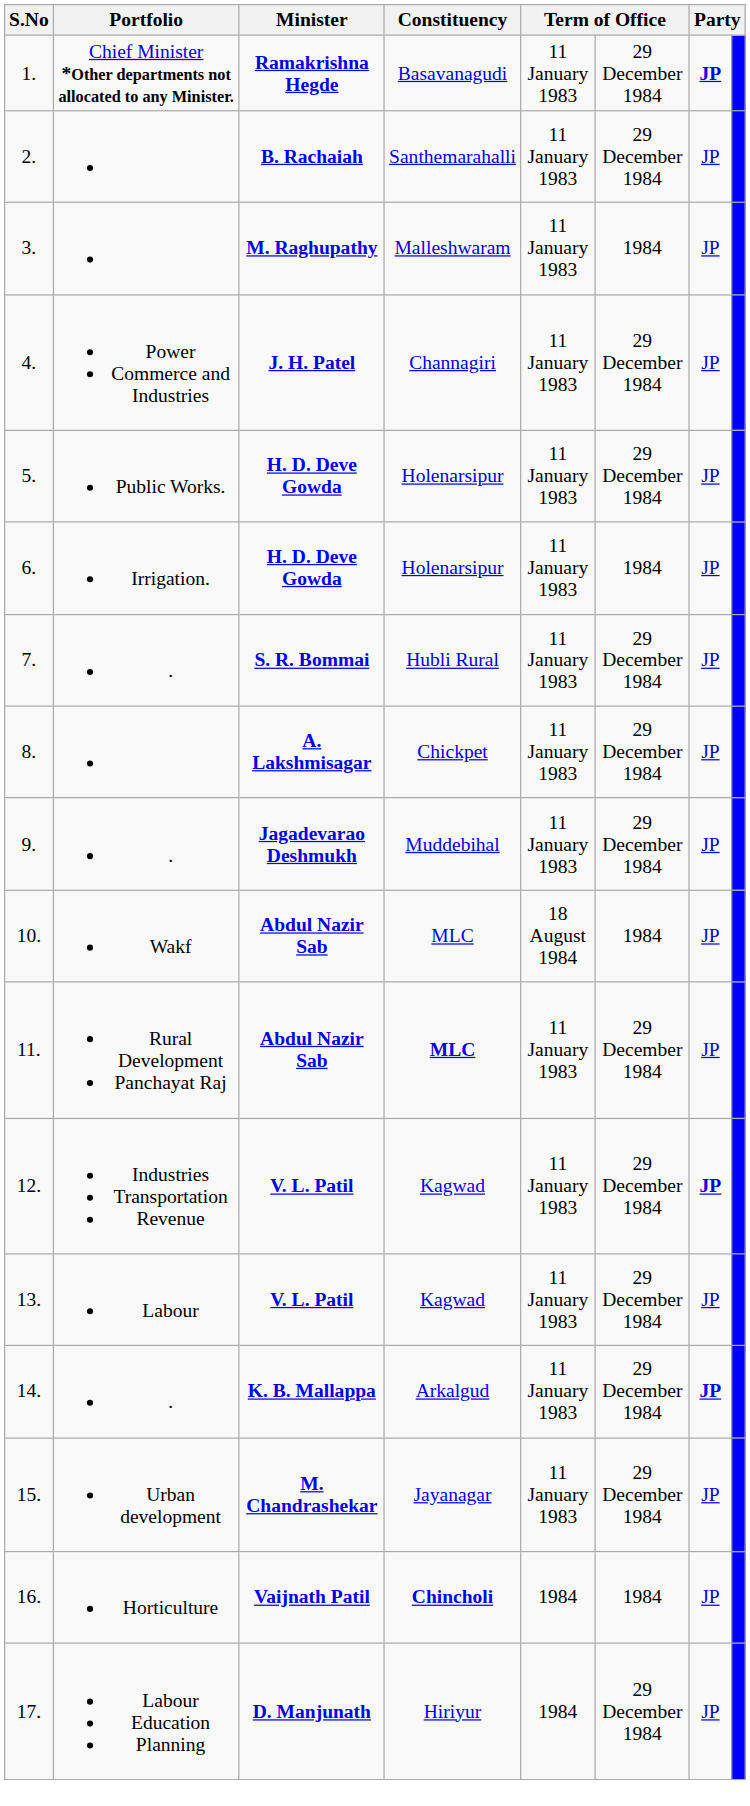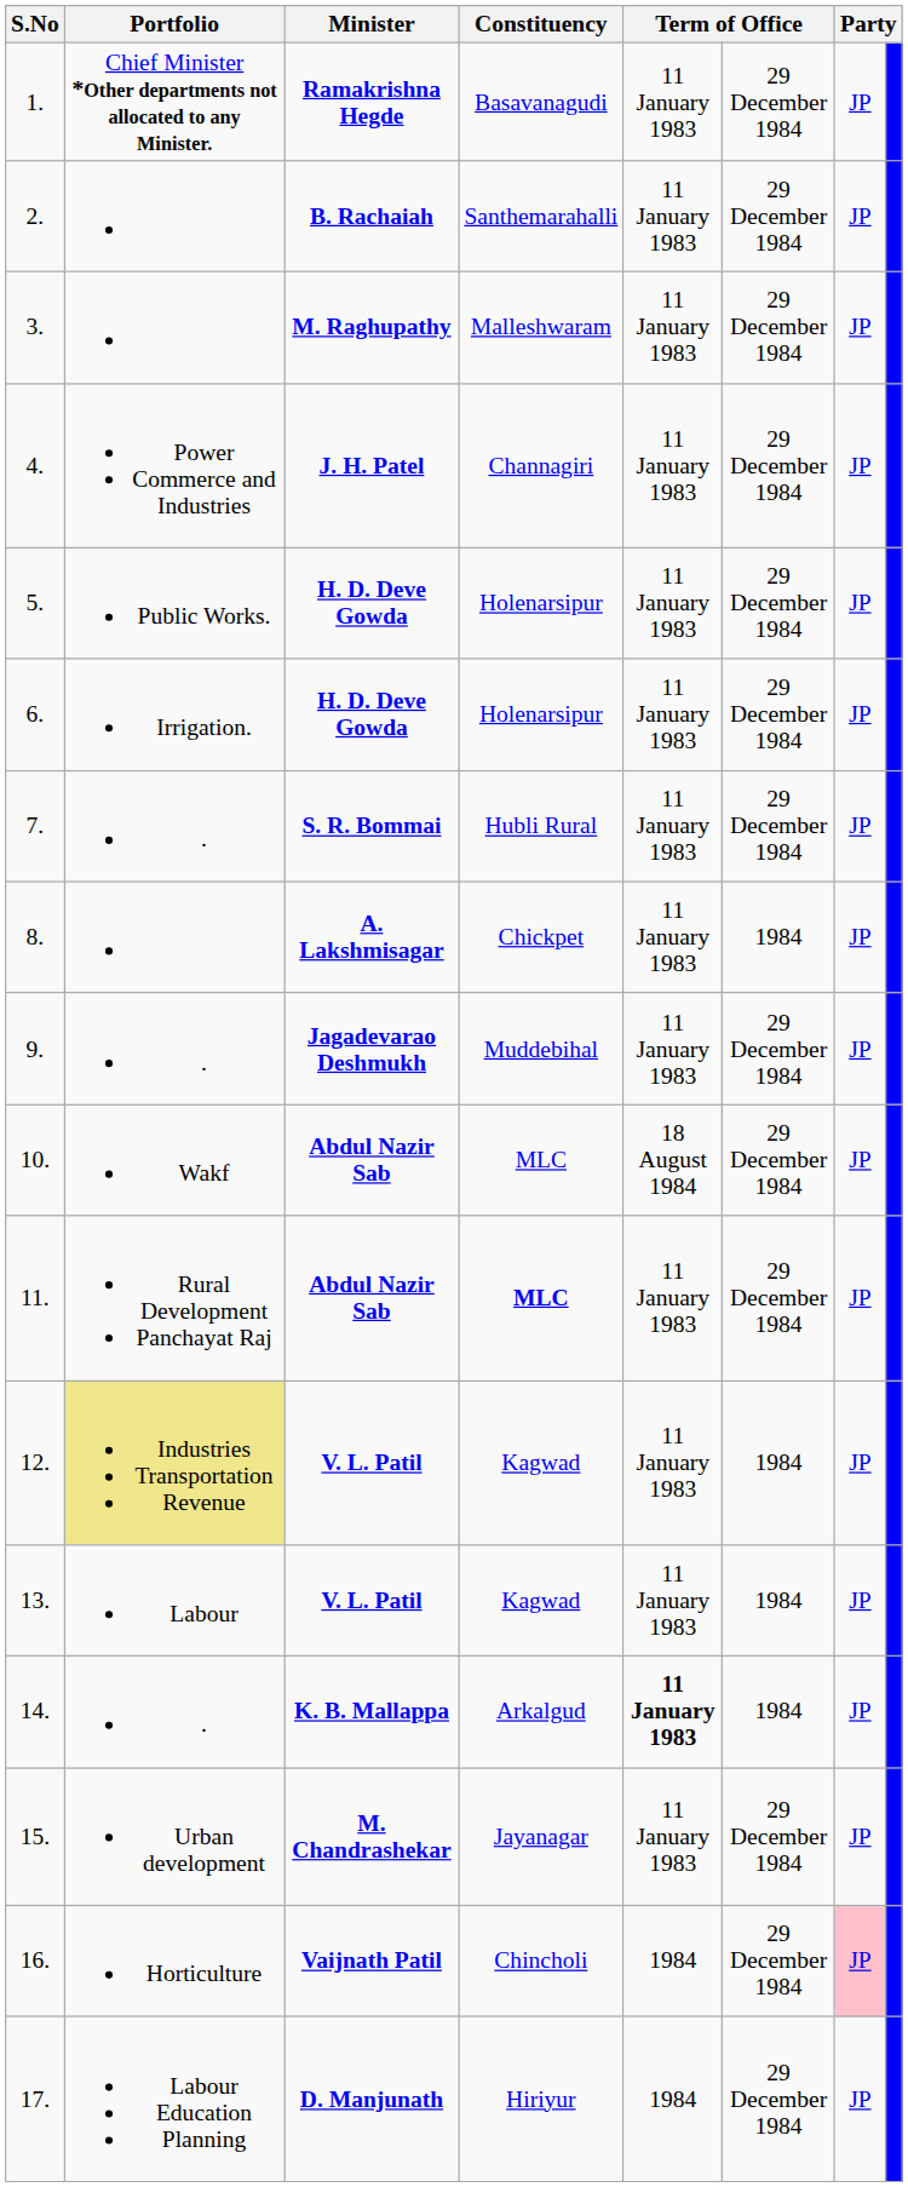 <table class="wikitable sortable" style="text-align:center;">
 <tr>
 <th>S.No</th>
 <th>Portfolio</th>
 <th>Minister</th>
 <th>Constituency</th>
 <th colspan="2">Term of Office</th>
 <th colspan="2" scope="col">Party</th>
 </tr>
 <tr>
 <td>1.</td>
 <td><a href='#'>Chief Minister</a><br><strong>*<small>Other departments not allocated to any Minister.</small></strong></td>
 <td><strong><a href='#'>Ramakrishna Hegde</a></strong></td>
 <td><a href='#'>Basavanagudi</a></td>
 <td>11 January 1983</td>
 <td>29 December 1984</td>
-<td><strong><a href='#'>JP</a></strong></td>
+<td><a href='#'>JP</a></td>
 <td width="4px" bgcolor="#0000FF"></td>
 </tr>
 <tr style="text-align:center">
 <td>2.</td>
 <td><br><ul><li></li></ul></td>
 <td><strong><a href='#'>B. Rachaiah</a></strong></td>
 <td><a href='#'>Santhemarahalli</a></td>
 <td>11 January 1983</td>
 <td>29 December 1984</td>
 <td><a href='#'>JP</a></td>
 <td width="4px" bgcolor="#0000FF"></td>
 </tr>
 <tr style="text-align:center">
 <td>3.</td>
 <td><br><ul><li></li></ul></td>
 <td><strong><a href='#'>M. Raghupathy</a></strong></td>
 <td><a href='#'>Malleshwaram</a></td>
 <td>11 January 1983</td>
-<td>1984</td>
+<td>29 December 1984</td>
 <td><a href='#'>JP</a></td>
 <td width="4px" bgcolor="#0000FF"></td>
 </tr>
 <tr style="text-align:center">
 <td>4.</td>
 <td><br><ul><li>Power</li><li>Commerce and Industries</li></ul></td>
 <td><strong><a href='#'>J. H. Patel</a></strong></td>
 <td><a href='#'>Channagiri</a></td>
 <td>11 January 1983</td>
 <td>29 December 1984</td>
 <td><a href='#'>JP</a></td>
 <td width="4px" bgcolor="#0000FF"></td>
 </tr>
 <tr style="text-align:center">
 <td>5.</td>
 <td><br><ul><li>Public Works.</li></ul></td>
 <td><strong><a href='#'>H. D. Deve Gowda</a></strong></td>
 <td><a href='#'>Holenarsipur</a></td>
 <td>11 January 1983</td>
 <td>29 December 1984</td>
 <td><a href='#'>JP</a></td>
 <td width="4px" bgcolor="#0000FF"></td>
 </tr>
 <tr style="text-align:center">
 <td>6.</td>
 <td><br><ul><li>Irrigation.</li></ul></td>
 <td><strong><a href='#'>H. D. Deve Gowda</a></strong></td>
 <td><a href='#'>Holenarsipur</a></td>
 <td>11 January 1983</td>
-<td>1984</td>
+<td>29 December 1984</td>
 <td><a href='#'>JP</a></td>
 <td width="4px" bgcolor="#0000FF"></td>
 </tr>
 <tr>
 <td>7.</td>
 <td><br><ul><li>.</li></ul></td>
 <td><strong><a href='#'>S. R. Bommai</a></strong></td>
 <td><a href='#'>Hubli Rural</a></td>
 <td>11 January 1983</td>
 <td>29 December 1984</td>
 <td><a href='#'>JP</a></td>
 <td width="4px" bgcolor="#0000FF"></td>
 </tr>
 <tr style="text-align:center">
 <td>8.</td>
 <td><br><ul><li></li></ul></td>
 <td><strong><a href='#'>A. Lakshmisagar</a></strong></td>
 <td><a href='#'>Chickpet</a></td>
 <td>11 January 1983</td>
-<td>29 December 1984</td>
+<td>1984</td>
 <td><a href='#'>JP</a></td>
 <td width="4px" bgcolor="#0000FF"></td>
 </tr>
 <tr style="text-align:center">
 <td>9.</td>
 <td><br><ul><li>.</li></ul></td>
 <td><strong><a href='#'>Jagadevarao Deshmukh</a></strong></td>
 <td><a href='#'>Muddebihal</a></td>
 <td>11 January 1983</td>
 <td>29 December 1984</td>
 <td><a href='#'>JP</a></td>
 <td width="4px" bgcolor="#0000FF"></td>
 </tr>
 <tr style="text-align:center">
 <td>10.</td>
 <td><br><ul><li>Wakf<strong></strong></li></ul></td>
 <td><strong><a href='#'>Abdul Nazir Sab</a></strong></td>
 <td><a href='#'>MLC</a></td>
 <td>18 August 1984</td>
-<td>1984</td>
+<td>29 December 1984</td>
 <td><a href='#'>JP</a></td>
 <td width="4px" bgcolor="#0000FF"></td>
 </tr>
 <tr>
 <td>11.</td>
 <td><br><ul><li>Rural Development</li><li>Panchayat Raj</li></ul></td>
 <td><strong><a href='#'>Abdul Nazir Sab</a></strong></td>
 <td><strong><a href='#'>MLC</a></strong></td>
 <td>11 January 1983</td>
 <td>29 December 1984</td>
 <td><a href='#'>JP</a></td>
 <td width="4px" bgcolor="#0000FF"></td>
 </tr>
 <tr>
 <td>12.</td>
-<td><br><ul><li>Industries</li><li>Transportation</li><li>Revenue</li></ul></td>
+<td style="background: khaki;"><br><ul><li>Industries</li><li>Transportation</li><li>Revenue</li></ul></td>
 <td><strong><a href='#'>V. L. Patil</a></strong></td>
 <td><a href='#'>Kagwad</a></td>
 <td>11 January 1983</td>
-<td>29 December 1984</td>
-<td><strong><a href='#'>JP</a></strong></td>
+<td>1984</td>
+<td><a href='#'>JP</a></td>
 <td width="4px" bgcolor="#0000FF"></td>
 </tr>
 <tr>
 <td>13.</td>
 <td><br><ul><li>Labour</li></ul></td>
 <td><strong><a href='#'>V. L. Patil</a></strong></td>
 <td><a href='#'>Kagwad</a></td>
 <td>11 January 1983</td>
-<td>29 December 1984</td>
+<td>1984</td>
 <td><a href='#'>JP</a></td>
 <td width="4px" bgcolor="#0000FF"></td>
 </tr>
 <tr>
 <td>14.</td>
 <td><br><ul><li>.</li></ul></td>
 <td><strong><a href='#'>K. B. Mallappa</a></strong></td>
 <td><a href='#'>Arkalgud</a></td>
-<td>11 January 1983</td>
-<td>29 December 1984</td>
-<td><strong><a href='#'>JP</a></strong></td>
+<td><strong>11 January 1983</strong></td>
+<td>1984</td>
+<td><a href='#'>JP</a></td>
 <td width="4px" bgcolor="#0000FF"></td>
 </tr>
 <tr>
 <td>15.</td>
 <td><br><ul><li>Urban development</li></ul></td>
 <td><strong><a href='#'>M. Chandrashekar</a></strong></td>
 <td><a href='#'>Jayanagar</a></td>
 <td>11 January 1983</td>
 <td>29 December 1984</td>
 <td><a href='#'>JP</a></td>
 <td width="4px" bgcolor="#0000FF"></td>
 </tr>
 <tr>
 <td>16.</td>
 <td><br><ul><li>Horticulture</li></ul></td>
 <td><strong><a href='#'>Vaijnath Patil</a></strong></td>
-<td><strong><a href='#'>Chincholi</a></strong></td>
+<td><a href='#'>Chincholi</a></td>
 <td>1984</td>
-<td>1984</td>
-<td><a href='#'>JP</a></td>
+<td>29 December 1984</td>
+<td style="background: pink;"><a href='#'>JP</a></td>
 <td width="4px" bgcolor="#0000FF"></td>
 </tr>
 <tr>
 <td>17.</td>
 <td><br><ul><li>Labour</li><li>Education</li><li>Planning</li></ul></td>
 <td><strong><a href='#'>D. Manjunath</a></strong></td>
 <td><a href='#'>Hiriyur</a></td>
 <td>1984</td>
 <td>29 December 1984</td>
 <td><a href='#'>JP</a></td>
 <td width="4px" bgcolor="#0000FF"></td>
 </tr>
 <tr>
 </tr>
 </table>
